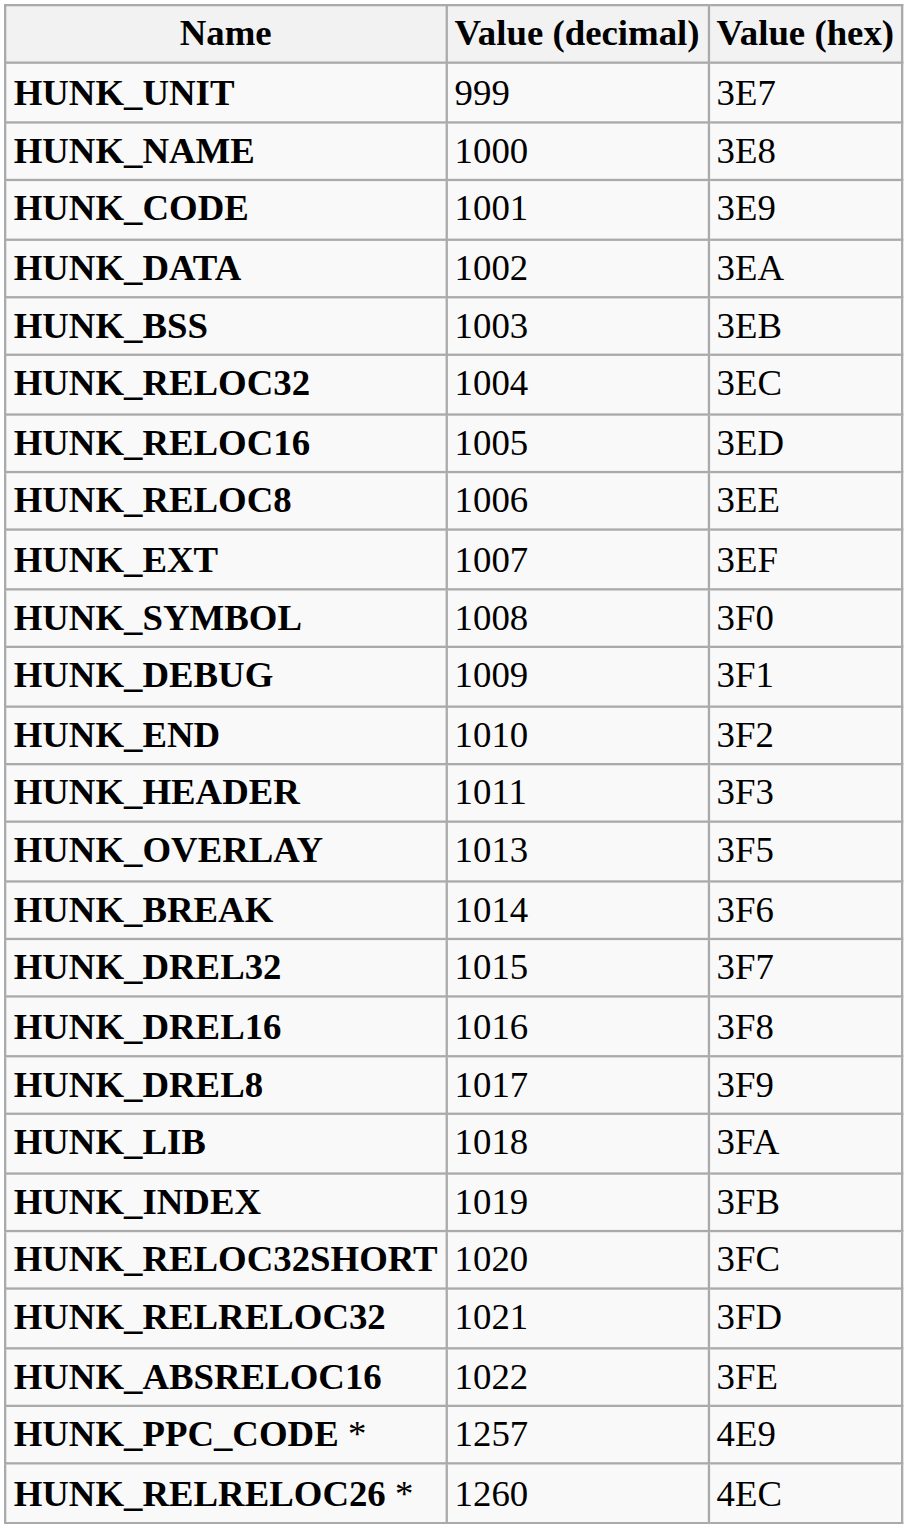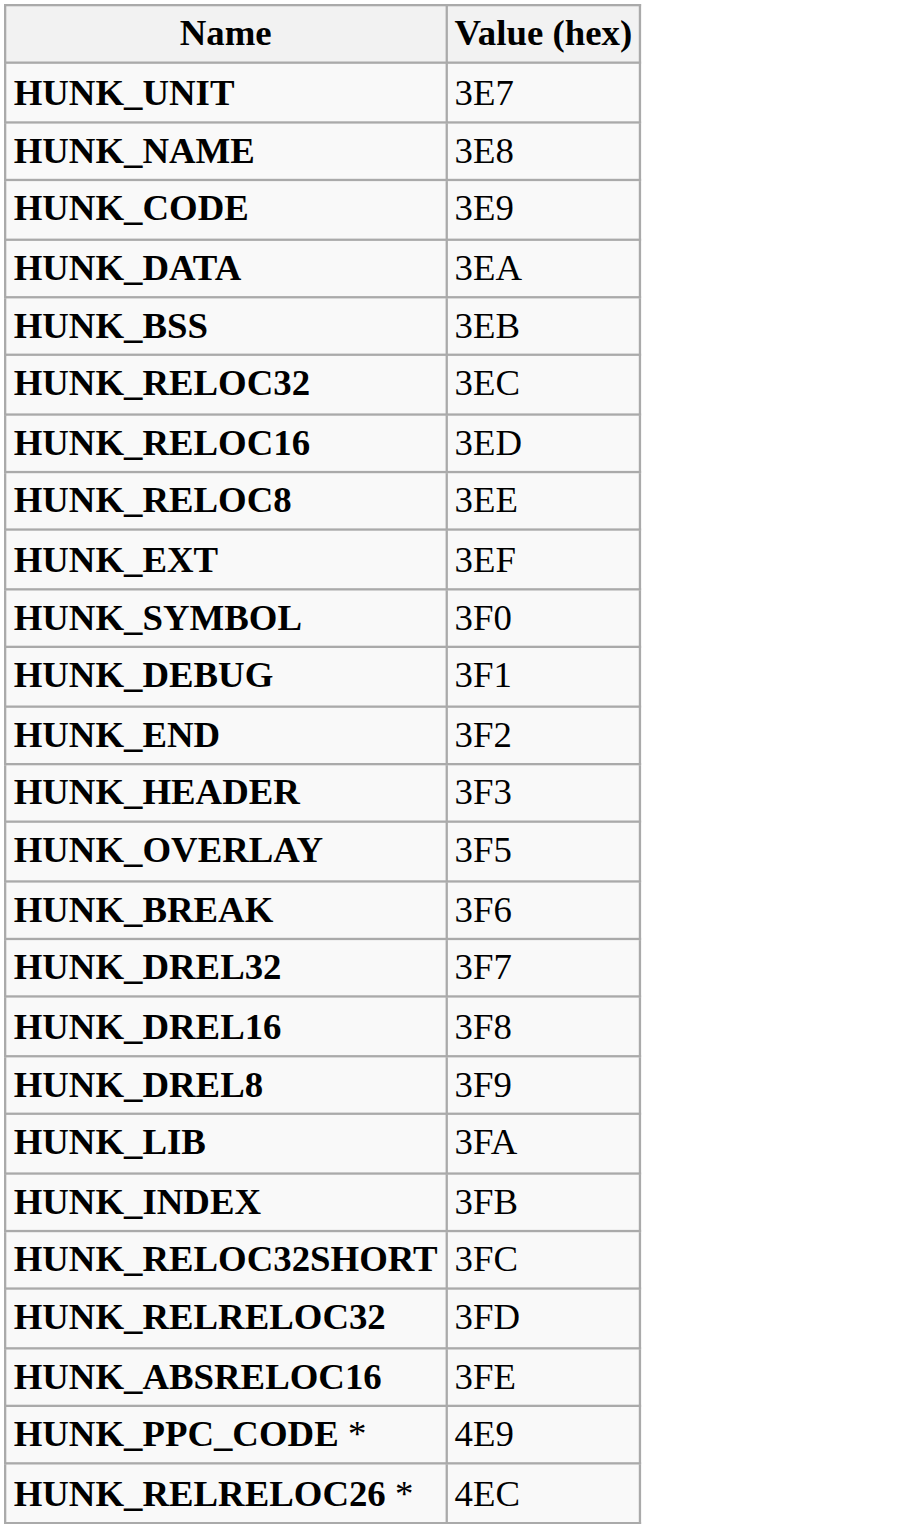 <table class="wikitable">
 <tr>
 <th>Name</th>
-<th>Value (decimal)</th>
 <th>Value (hex)</th>
 </tr>
 <tr>
 <td><strong>HUNK_UNIT</strong></td>
-<td>999</td>
 <td>3E7</td>
 </tr>
 <tr>
 <td><strong>HUNK_NAME</strong></td>
-<td>1000</td>
 <td>3E8</td>
 </tr>
 <tr>
 <td><strong>HUNK_CODE</strong></td>
-<td>1001</td>
 <td>3E9</td>
 </tr>
 <tr>
 <td><strong>HUNK_DATA</strong></td>
-<td>1002</td>
 <td>3EA</td>
 </tr>
 <tr>
 <td><strong>HUNK_BSS</strong></td>
-<td>1003</td>
 <td>3EB</td>
 </tr>
 <tr>
 <td><strong>HUNK_RELOC32</strong></td>
-<td>1004</td>
 <td>3EC</td>
 </tr>
 <tr>
 <td><strong>HUNK_RELOC16</strong></td>
-<td>1005</td>
 <td>3ED</td>
 </tr>
 <tr>
 <td><strong>HUNK_RELOC8</strong></td>
-<td>1006</td>
 <td>3EE</td>
 </tr>
 <tr>
 <td><strong>HUNK_EXT</strong></td>
-<td>1007</td>
 <td>3EF</td>
 </tr>
 <tr>
 <td><strong>HUNK_SYMBOL</strong></td>
-<td>1008</td>
 <td>3F0</td>
 </tr>
 <tr>
 <td><strong>HUNK_DEBUG</strong></td>
-<td>1009</td>
 <td>3F1</td>
 </tr>
 <tr>
 <td><strong>HUNK_END</strong></td>
-<td>1010</td>
 <td>3F2</td>
 </tr>
 <tr>
 <td><strong>HUNK_HEADER</strong></td>
-<td>1011</td>
 <td>3F3</td>
 </tr>
 <tr>
 <td><strong>HUNK_OVERLAY</strong></td>
-<td>1013</td>
 <td>3F5</td>
 </tr>
 <tr>
 <td><strong>HUNK_BREAK</strong></td>
-<td>1014</td>
 <td>3F6</td>
 </tr>
 <tr>
 <td><strong>HUNK_DREL32</strong></td>
-<td>1015</td>
 <td>3F7</td>
 </tr>
 <tr>
 <td><strong>HUNK_DREL16</strong></td>
-<td>1016</td>
 <td>3F8</td>
 </tr>
 <tr>
 <td><strong>HUNK_DREL8</strong></td>
-<td>1017</td>
 <td>3F9</td>
 </tr>
 <tr>
 <td><strong>HUNK_LIB</strong></td>
-<td>1018</td>
 <td>3FA</td>
 </tr>
 <tr>
 <td><strong>HUNK_INDEX</strong></td>
-<td>1019</td>
 <td>3FB</td>
 </tr>
 <tr>
 <td><strong>HUNK_RELOC32SHORT</strong></td>
-<td>1020</td>
 <td>3FC</td>
 </tr>
 <tr>
 <td><strong>HUNK_RELRELOC32</strong></td>
-<td>1021</td>
 <td>3FD</td>
 </tr>
 <tr>
 <td><strong>HUNK_ABSRELOC16</strong></td>
-<td>1022</td>
 <td>3FE</td>
 </tr>
 <tr>
 <td><strong>HUNK_PPC_CODE</strong> *</td>
-<td>1257</td>
 <td>4E9</td>
 </tr>
 <tr>
 <td><strong>HUNK_RELRELOC26</strong> *</td>
-<td>1260</td>
 <td>4EC</td>
 </tr>
 </table>
